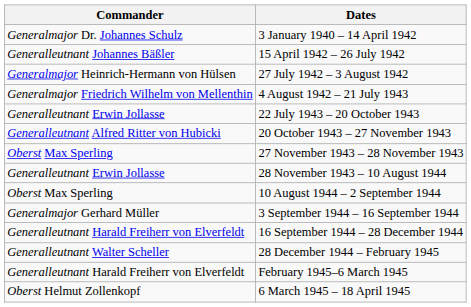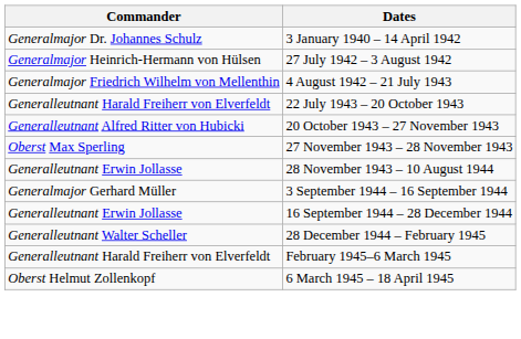 <table class="wikitable" align="left">
 <tr bgcolor="#efefef">
 <th>Commander</th>
 <th>Dates</th>
 </tr>
 <tr>
 <td><em>Generalmajor</em> Dr. <a href='#'>Johannes Schulz</a></td>
 <td>3 January 1940 – 14 April 1942</td>
 </tr>
 <tr>
-<td><em>Generalleutnant</em> <a href='#'>Johannes Bäßler</a></td>
-<td>15 April 1942 – 26 July 1942</td>
-</tr>
-<tr>
 <td><em><a href='#'>Generalmajor</a></em> Heinrich-Hermann von Hülsen</td>
 <td>27 July 1942 – 3 August 1942</td>
 </tr>
 <tr>
 <td><em>Generalmajor</em> <a href='#'>Friedrich Wilhelm von Mellenthin</a></td>
 <td>4 August 1942 – 21 July 1943</td>
 </tr>
 <tr>
-<td><em>Generalleutnant</em> <a href='#'>Erwin Jollasse</a></td>
+<td><em>Generalleutnant</em> <a href='#'>Harald Freiherr von Elverfeldt</a></td>
 <td>22 July 1943 – 20 October 1943</td>
 </tr>
 <tr>
 <td><em><a href='#'>Generalleutnant</a></em> <a href='#'>Alfred Ritter von Hubicki</a></td>
 <td>20 October 1943 – 27 November 1943</td>
 </tr>
 <tr>
 <td><em><a href='#'>Oberst</a></em> <a href='#'>Max Sperling</a></td>
 <td>27 November 1943 – 28 November 1943</td>
 </tr>
 <tr>
 <td><em>Generalleutnant</em> <a href='#'>Erwin Jollasse</a></td>
 <td>28 November 1943 – 10 August 1944</td>
 </tr>
 <tr>
-<td><em>Oberst</em> Max Sperling</td>
-<td>10 August 1944 – 2 September 1944</td>
-</tr>
-<tr>
 <td><em>Generalmajor</em> Gerhard Müller</td>
 <td>3 September 1944 – 16 September 1944</td>
 </tr>
 <tr>
-<td><em>Generalleutnant</em> <a href='#'>Harald Freiherr von Elverfeldt</a></td>
+<td><em>Generalleutnant</em> <a href='#'>Erwin Jollasse</a></td>
 <td>16 September 1944 – 28 December 1944</td>
 </tr>
 <tr>
 <td><em>Generalleutnant</em> <a href='#'>Walter Scheller</a></td>
 <td>28 December 1944 – February 1945</td>
 </tr>
 <tr>
 <td><em>Generalleutnant</em> Harald Freiherr von Elverfeldt</td>
 <td>February 1945–6 March 1945</td>
 </tr>
 <tr>
 <td><em>Oberst</em> Helmut Zollenkopf</td>
 <td>6 March 1945 – 18 April 1945</td>
 </tr>
 </table>
